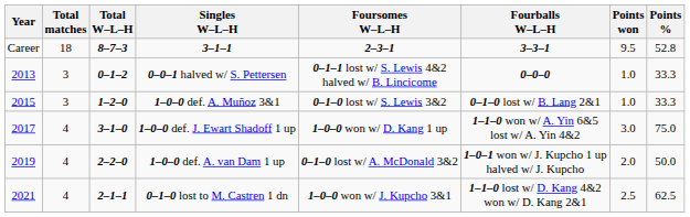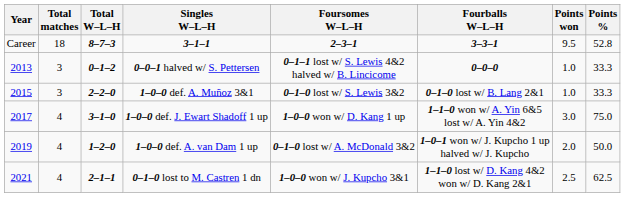 <table class="wikitable" style="text-align:center; font-size: 95%;">
 <tr>
 <th>Year</th>
 <th>Total<br>matches</th>
 <th>Total<br>W–L–H</th>
 <th>Singles<br>W–L–H</th>
 <th>Foursomes<br>W–L–H</th>
 <th>Fourballs<br>W–L–H</th>
 <th>Points<br>won</th>
 <th>Points<br>%</th>
 </tr>
 <tr>
 <td>Career</td>
 <td>18</td>
 <td><strong><em>8–7–3</em></strong></td>
 <td><strong><em>3–1–1</em></strong></td>
 <td><strong><em>2–3–1</em></strong></td>
 <td><strong><em>3–3–1</em></strong></td>
 <td>9.5</td>
 <td>52.8</td>
 </tr>
 <tr>
 <td><a href='#'>2013</a></td>
 <td>3</td>
 <td><strong><em>0–1–2</em></strong></td>
 <td><strong><em>0–0–1</em></strong> halved w/ <a href='#'>S. Pettersen</a></td>
 <td><strong><em>0–1–1</em></strong> lost w/ <a href='#'>S. Lewis</a> 4&2<br>halved w/ <a href='#'>B. Lincicome</a></td>
 <td><strong><em>0–0–0</em></strong></td>
 <td>1.0</td>
 <td>33.3</td>
 </tr>
 <tr>
 <td><a href='#'>2015</a></td>
 <td>3</td>
-<td><strong><em>1–2–0</em></strong></td>
+<td><strong><em>2–2–0</em></strong></td>
 <td><strong><em>1–0–0</em></strong> def. <a href='#'>A. Muñoz</a> 3&1</td>
 <td><strong><em>0–1–0</em></strong> lost w/ <a href='#'>S. Lewis</a> 3&2</td>
 <td><strong><em>0–1–0</em></strong> lost w/ <a href='#'>B. Lang</a> 2&1</td>
 <td>1.0</td>
 <td>33.3</td>
 </tr>
 <tr>
 <td><a href='#'>2017</a></td>
 <td>4</td>
 <td><strong><em>3–1–0</em></strong></td>
 <td><strong><em>1–0–0</em></strong> def. <a href='#'>J. Ewart Shadoff</a> 1 up</td>
 <td><strong><em>1–0–0</em></strong> won w/ <a href='#'>D. Kang</a> 1 up</td>
 <td><strong><em>1–1–0</em></strong> won w/ <a href='#'>A. Yin</a> 6&5<br>lost w/ A. Yin 4&2</td>
 <td>3.0</td>
 <td>75.0</td>
 </tr>
 <tr>
 <td><a href='#'>2019</a></td>
 <td>4</td>
-<td><strong><em>2–2–0</em></strong></td>
+<td><strong><em>1–2–0</em></strong></td>
 <td><strong><em>1–0–0</em></strong> def. <a href='#'>A. van Dam</a> 1 up</td>
 <td><strong><em>0–1–0</em></strong> lost w/ <a href='#'>A. McDonald</a> 3&2</td>
 <td><strong><em>1–0–1</em></strong> won w/ J. Kupcho 1 up<br>halved w/ J. Kupcho</td>
 <td>2.0</td>
 <td>50.0</td>
 </tr>
 <tr>
 <td><a href='#'>2021</a></td>
 <td>4</td>
 <td><strong><em>2–1–1</em></strong></td>
 <td><strong><em>0–1–0</em></strong> lost to  <a href='#'>M. Castren</a> 1 dn</td>
 <td><strong><em>1–0–0</em></strong> won w/ <a href='#'>J. Kupcho</a> 3&1</td>
 <td><strong><em>1–1–0</em></strong> lost w/ <a href='#'>D. Kang</a> 4&2<br>won w/ D. Kang 2&1</td>
 <td>2.5</td>
 <td>62.5</td>
 </tr>
 </table>
